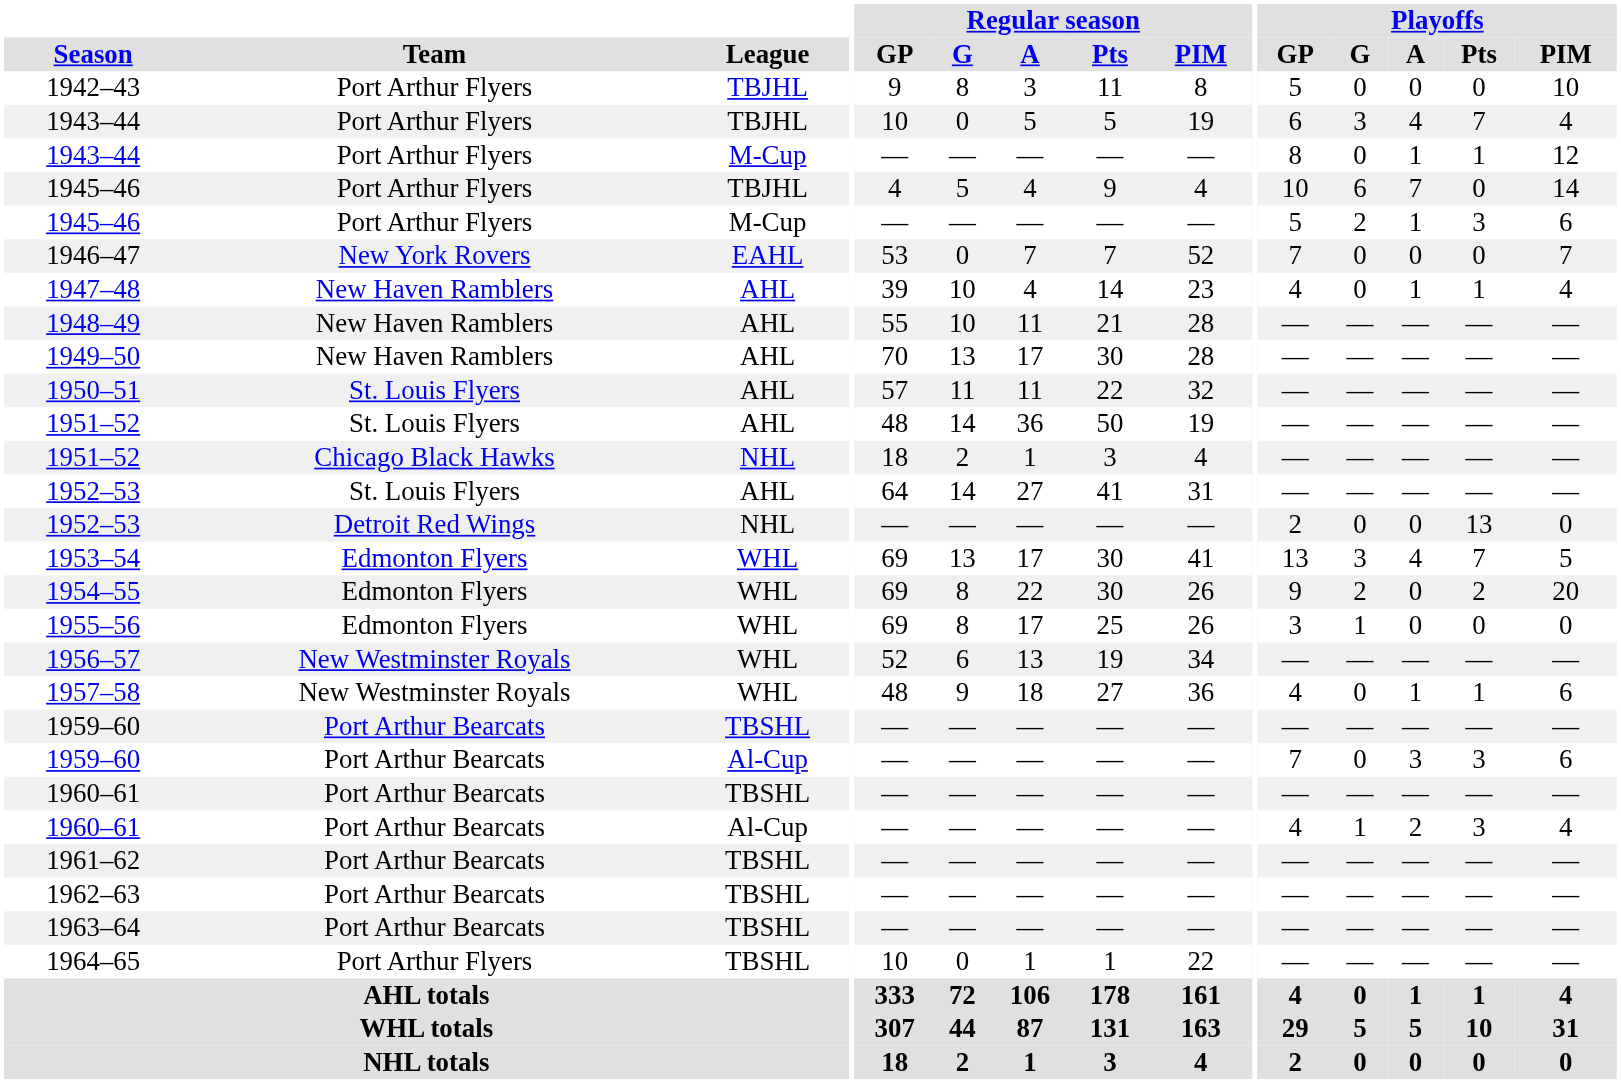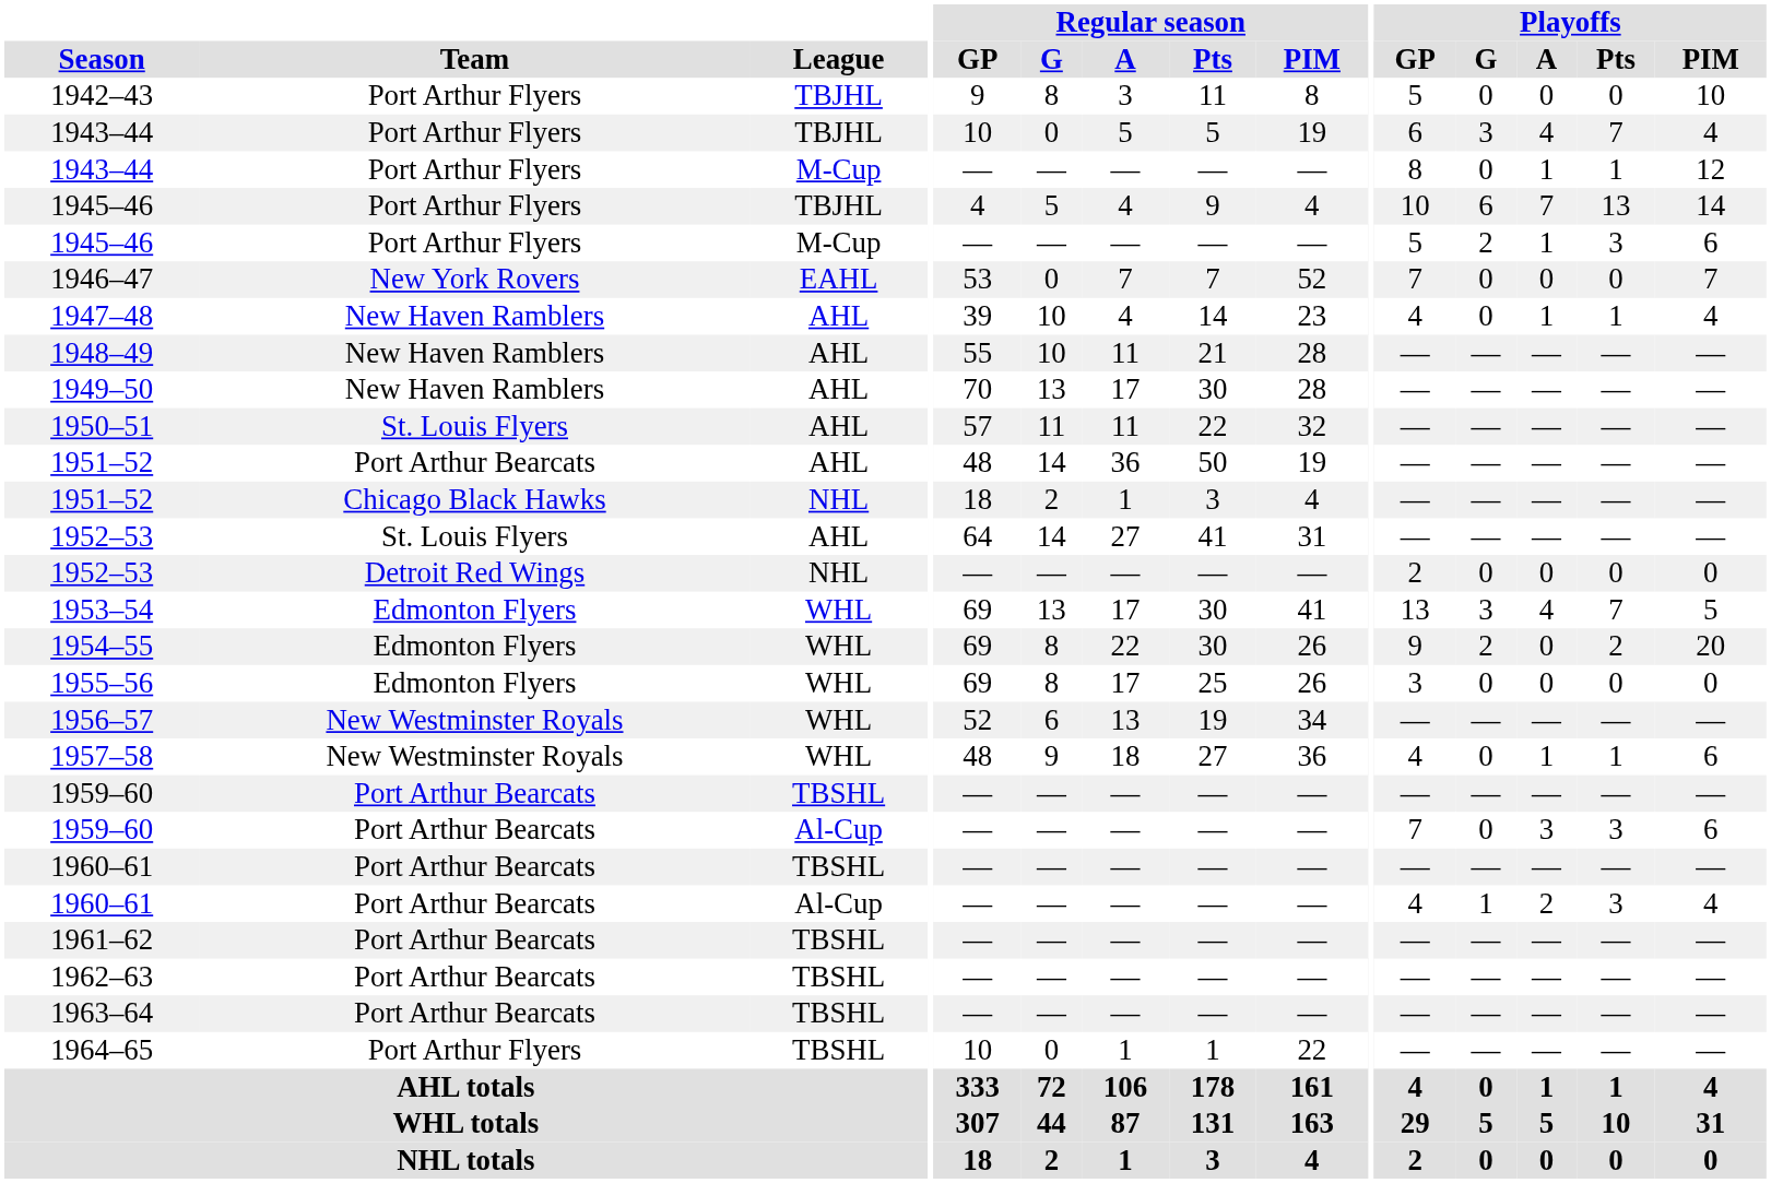 <table border="0" cellpadding="1" cellspacing="0" style="text-align:center; width:60em">
 <tr bgcolor="#e0e0e0">
 <th colspan="3" bgcolor="#ffffff"></th>
 <th rowspan="100" bgcolor="#ffffff"></th>
 <th colspan="5"><a href='#'>Regular season</a></th>
 <th rowspan="100" bgcolor="#ffffff"></th>
 <th colspan="5"><a href='#'>Playoffs</a></th>
 </tr>
 <tr bgcolor="#e0e0e0">
 <th><a href='#'>Season</a></th>
 <th>Team</th>
 <th>League</th>
 <th>GP</th>
 <th><a href='#'>G</a></th>
 <th><a href='#'>A</a></th>
 <th><a href='#'>Pts</a></th>
 <th><a href='#'>PIM</a></th>
 <th>GP</th>
 <th>G</th>
 <th>A</th>
 <th>Pts</th>
 <th>PIM</th>
 </tr>
 <tr>
 <td>1942–43</td>
 <td>Port Arthur Flyers</td>
 <td><a href='#'>TBJHL</a></td>
 <td>9</td>
 <td>8</td>
 <td>3</td>
 <td>11</td>
 <td>8</td>
 <td>5</td>
 <td>0</td>
 <td>0</td>
 <td>0</td>
 <td>10</td>
 </tr>
 <tr bgcolor="#f0f0f0">
 <td>1943–44</td>
 <td>Port Arthur Flyers</td>
 <td>TBJHL</td>
 <td>10</td>
 <td>0</td>
 <td>5</td>
 <td>5</td>
 <td>19</td>
 <td>6</td>
 <td>3</td>
 <td>4</td>
 <td>7</td>
 <td>4</td>
 </tr>
 <tr>
 <td><a href='#'>1943–44</a></td>
 <td>Port Arthur Flyers</td>
 <td><a href='#'>M-Cup</a></td>
 <td>—</td>
 <td>—</td>
 <td>—</td>
 <td>—</td>
 <td>—</td>
 <td>8</td>
 <td>0</td>
 <td>1</td>
 <td>1</td>
 <td>12</td>
 </tr>
 <tr bgcolor="#f0f0f0">
 <td>1945–46</td>
 <td>Port Arthur Flyers</td>
 <td>TBJHL</td>
 <td>4</td>
 <td>5</td>
 <td>4</td>
 <td>9</td>
 <td>4</td>
 <td>10</td>
 <td>6</td>
 <td>7</td>
-<td>0</td>
+<td>13</td>
 <td>14</td>
 </tr>
 <tr>
 <td><a href='#'>1945–46</a></td>
 <td>Port Arthur Flyers</td>
 <td>M-Cup</td>
 <td>—</td>
 <td>—</td>
 <td>—</td>
 <td>—</td>
 <td>—</td>
 <td>5</td>
 <td>2</td>
 <td>1</td>
 <td>3</td>
 <td>6</td>
 </tr>
 <tr bgcolor="#f0f0f0">
 <td>1946–47</td>
 <td><a href='#'>New York Rovers</a></td>
 <td><a href='#'>EAHL</a></td>
 <td>53</td>
 <td>0</td>
 <td>7</td>
 <td>7</td>
 <td>52</td>
 <td>7</td>
 <td>0</td>
 <td>0</td>
 <td>0</td>
 <td>7</td>
 </tr>
 <tr>
 <td><a href='#'>1947–48</a></td>
 <td><a href='#'>New Haven Ramblers</a></td>
 <td><a href='#'>AHL</a></td>
 <td>39</td>
 <td>10</td>
 <td>4</td>
 <td>14</td>
 <td>23</td>
 <td>4</td>
 <td>0</td>
 <td>1</td>
 <td>1</td>
 <td>4</td>
 </tr>
 <tr bgcolor="#f0f0f0">
 <td><a href='#'>1948–49</a></td>
 <td>New Haven Ramblers</td>
 <td>AHL</td>
 <td>55</td>
 <td>10</td>
 <td>11</td>
 <td>21</td>
 <td>28</td>
 <td>—</td>
 <td>—</td>
 <td>—</td>
 <td>—</td>
 <td>—</td>
 </tr>
 <tr>
 <td><a href='#'>1949–50</a></td>
 <td>New Haven Ramblers</td>
 <td>AHL</td>
 <td>70</td>
 <td>13</td>
 <td>17</td>
 <td>30</td>
 <td>28</td>
 <td>—</td>
 <td>—</td>
 <td>—</td>
 <td>—</td>
 <td>—</td>
 </tr>
 <tr bgcolor="#f0f0f0">
 <td><a href='#'>1950–51</a></td>
 <td><a href='#'>St. Louis Flyers</a></td>
 <td>AHL</td>
 <td>57</td>
 <td>11</td>
 <td>11</td>
 <td>22</td>
 <td>32</td>
 <td>—</td>
 <td>—</td>
 <td>—</td>
 <td>—</td>
 <td>—</td>
 </tr>
 <tr>
 <td><a href='#'>1951–52</a></td>
-<td>St. Louis Flyers</td>
+<td>Port Arthur Bearcats</td>
 <td>AHL</td>
 <td>48</td>
 <td>14</td>
 <td>36</td>
 <td>50</td>
 <td>19</td>
 <td>—</td>
 <td>—</td>
 <td>—</td>
 <td>—</td>
 <td>—</td>
 </tr>
 <tr bgcolor="#f0f0f0">
 <td><a href='#'>1951–52</a></td>
 <td><a href='#'>Chicago Black Hawks</a></td>
 <td><a href='#'>NHL</a></td>
 <td>18</td>
 <td>2</td>
 <td>1</td>
 <td>3</td>
 <td>4</td>
 <td>—</td>
 <td>—</td>
 <td>—</td>
 <td>—</td>
 <td>—</td>
 </tr>
 <tr>
 <td><a href='#'>1952–53</a></td>
 <td>St. Louis Flyers</td>
 <td>AHL</td>
 <td>64</td>
 <td>14</td>
 <td>27</td>
 <td>41</td>
 <td>31</td>
 <td>—</td>
 <td>—</td>
 <td>—</td>
 <td>—</td>
 <td>—</td>
 </tr>
 <tr bgcolor="#f0f0f0">
 <td><a href='#'>1952–53</a></td>
 <td><a href='#'>Detroit Red Wings</a></td>
 <td>NHL</td>
 <td>—</td>
 <td>—</td>
 <td>—</td>
 <td>—</td>
 <td>—</td>
 <td>2</td>
 <td>0</td>
 <td>0</td>
-<td>13</td>
+<td>0</td>
 <td>0</td>
 </tr>
 <tr>
 <td><a href='#'>1953–54</a></td>
 <td><a href='#'>Edmonton Flyers</a></td>
 <td><a href='#'>WHL</a></td>
 <td>69</td>
 <td>13</td>
 <td>17</td>
 <td>30</td>
 <td>41</td>
 <td>13</td>
 <td>3</td>
 <td>4</td>
 <td>7</td>
 <td>5</td>
 </tr>
 <tr bgcolor="#f0f0f0">
 <td><a href='#'>1954–55</a></td>
 <td>Edmonton Flyers</td>
 <td>WHL</td>
 <td>69</td>
 <td>8</td>
 <td>22</td>
 <td>30</td>
 <td>26</td>
 <td>9</td>
 <td>2</td>
 <td>0</td>
 <td>2</td>
 <td>20</td>
 </tr>
 <tr>
 <td><a href='#'>1955–56</a></td>
 <td>Edmonton Flyers</td>
 <td>WHL</td>
 <td>69</td>
 <td>8</td>
 <td>17</td>
 <td>25</td>
 <td>26</td>
 <td>3</td>
-<td>1</td>
+<td>0</td>
 <td>0</td>
 <td>0</td>
 <td>0</td>
 </tr>
 <tr bgcolor="#f0f0f0">
 <td><a href='#'>1956–57</a></td>
 <td><a href='#'>New Westminster Royals</a></td>
 <td>WHL</td>
 <td>52</td>
 <td>6</td>
 <td>13</td>
 <td>19</td>
 <td>34</td>
 <td>—</td>
 <td>—</td>
 <td>—</td>
 <td>—</td>
 <td>—</td>
 </tr>
 <tr>
 <td><a href='#'>1957–58</a></td>
 <td>New Westminster Royals</td>
 <td>WHL</td>
 <td>48</td>
 <td>9</td>
 <td>18</td>
 <td>27</td>
 <td>36</td>
 <td>4</td>
 <td>0</td>
 <td>1</td>
 <td>1</td>
 <td>6</td>
 </tr>
 <tr bgcolor="#f0f0f0">
 <td>1959–60</td>
 <td><a href='#'>Port Arthur Bearcats</a></td>
 <td><a href='#'>TBSHL</a></td>
 <td>—</td>
 <td>—</td>
 <td>—</td>
 <td>—</td>
 <td>—</td>
 <td>—</td>
 <td>—</td>
 <td>—</td>
 <td>—</td>
 <td>—</td>
 </tr>
 <tr>
 <td><a href='#'>1959–60</a></td>
 <td>Port Arthur Bearcats</td>
 <td><a href='#'>Al-Cup</a></td>
 <td>—</td>
 <td>—</td>
 <td>—</td>
 <td>—</td>
 <td>—</td>
 <td>7</td>
 <td>0</td>
 <td>3</td>
 <td>3</td>
 <td>6</td>
 </tr>
 <tr bgcolor="#f0f0f0">
 <td>1960–61</td>
 <td>Port Arthur Bearcats</td>
 <td>TBSHL</td>
 <td>—</td>
 <td>—</td>
 <td>—</td>
 <td>—</td>
 <td>—</td>
 <td>—</td>
 <td>—</td>
 <td>—</td>
 <td>—</td>
 <td>—</td>
 </tr>
 <tr>
 <td><a href='#'>1960–61</a></td>
 <td>Port Arthur Bearcats</td>
 <td>Al-Cup</td>
 <td>—</td>
 <td>—</td>
 <td>—</td>
 <td>—</td>
 <td>—</td>
 <td>4</td>
 <td>1</td>
 <td>2</td>
 <td>3</td>
 <td>4</td>
 </tr>
 <tr bgcolor="#f0f0f0">
 <td>1961–62</td>
 <td>Port Arthur Bearcats</td>
 <td>TBSHL</td>
 <td>—</td>
 <td>—</td>
 <td>—</td>
 <td>—</td>
 <td>—</td>
 <td>—</td>
 <td>—</td>
 <td>—</td>
 <td>—</td>
 <td>—</td>
 </tr>
 <tr>
 <td>1962–63</td>
 <td>Port Arthur Bearcats</td>
 <td>TBSHL</td>
 <td>—</td>
 <td>—</td>
 <td>—</td>
 <td>—</td>
 <td>—</td>
 <td>—</td>
 <td>—</td>
 <td>—</td>
 <td>—</td>
 <td>—</td>
 </tr>
 <tr bgcolor="#f0f0f0">
 <td>1963–64</td>
 <td>Port Arthur Bearcats</td>
 <td>TBSHL</td>
 <td>—</td>
 <td>—</td>
 <td>—</td>
 <td>—</td>
 <td>—</td>
 <td>—</td>
 <td>—</td>
 <td>—</td>
 <td>—</td>
 <td>—</td>
 </tr>
 <tr>
 <td>1964–65</td>
 <td>Port Arthur Flyers</td>
 <td>TBSHL</td>
 <td>10</td>
 <td>0</td>
 <td>1</td>
 <td>1</td>
 <td>22</td>
 <td>—</td>
 <td>—</td>
 <td>—</td>
 <td>—</td>
 <td>—</td>
 </tr>
 <tr bgcolor="#e0e0e0">
 <th colspan="3">AHL totals</th>
 <th>333</th>
 <th>72</th>
 <th>106</th>
 <th>178</th>
 <th>161</th>
 <th>4</th>
 <th>0</th>
 <th>1</th>
 <th>1</th>
 <th>4</th>
 </tr>
 <tr bgcolor="#e0e0e0">
 <th colspan="3">WHL totals</th>
 <th>307</th>
 <th>44</th>
 <th>87</th>
 <th>131</th>
 <th>163</th>
 <th>29</th>
 <th>5</th>
 <th>5</th>
 <th>10</th>
 <th>31</th>
 </tr>
 <tr bgcolor="#e0e0e0">
 <th colspan="3">NHL totals</th>
 <th>18</th>
 <th>2</th>
 <th>1</th>
 <th>3</th>
 <th>4</th>
 <th>2</th>
 <th>0</th>
 <th>0</th>
 <th>0</th>
 <th>0</th>
 </tr>
 </table>
